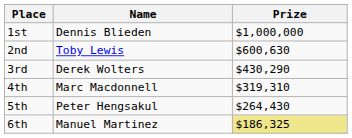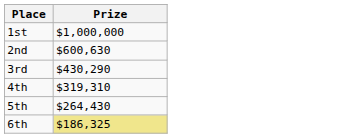 <table class="wikitable">
 <tr>
 <th style="width:50px;">Place</th>
-<th style="width:200px;">Name</th>
 <th style="width:125px;">Prize</th>
 </tr>
 <tr>
 <td>1st</td>
-<td> Dennis Blieden</td>
 <td>$1,000,000</td>
 </tr>
 <tr>
 <td>2nd</td>
-<td> <a href='#'>Toby Lewis</a></td>
 <td>$600,630</td>
 </tr>
 <tr>
 <td>3rd</td>
-<td> Derek Wolters</td>
 <td>$430,290</td>
 </tr>
 <tr>
 <td>4th</td>
-<td> Marc Macdonnell</td>
 <td>$319,310</td>
 </tr>
 <tr>
 <td>5th</td>
-<td> Peter Hengsakul</td>
 <td>$264,430</td>
 </tr>
 <tr>
 <td>6th</td>
-<td> Manuel Martinez</td>
 <td style="background: khaki;">$186,325</td>
 </tr>
 </table>
